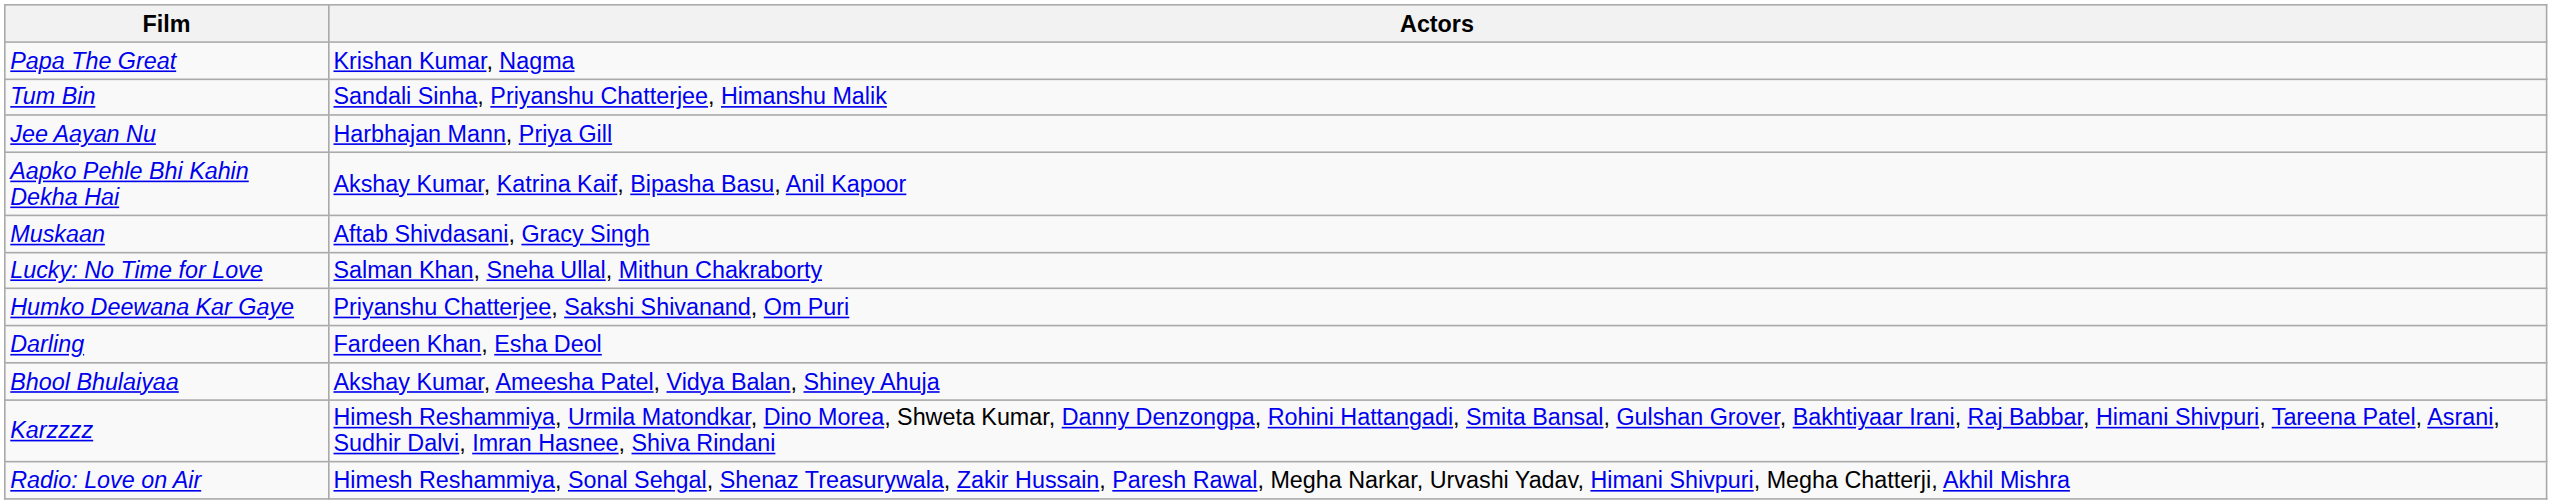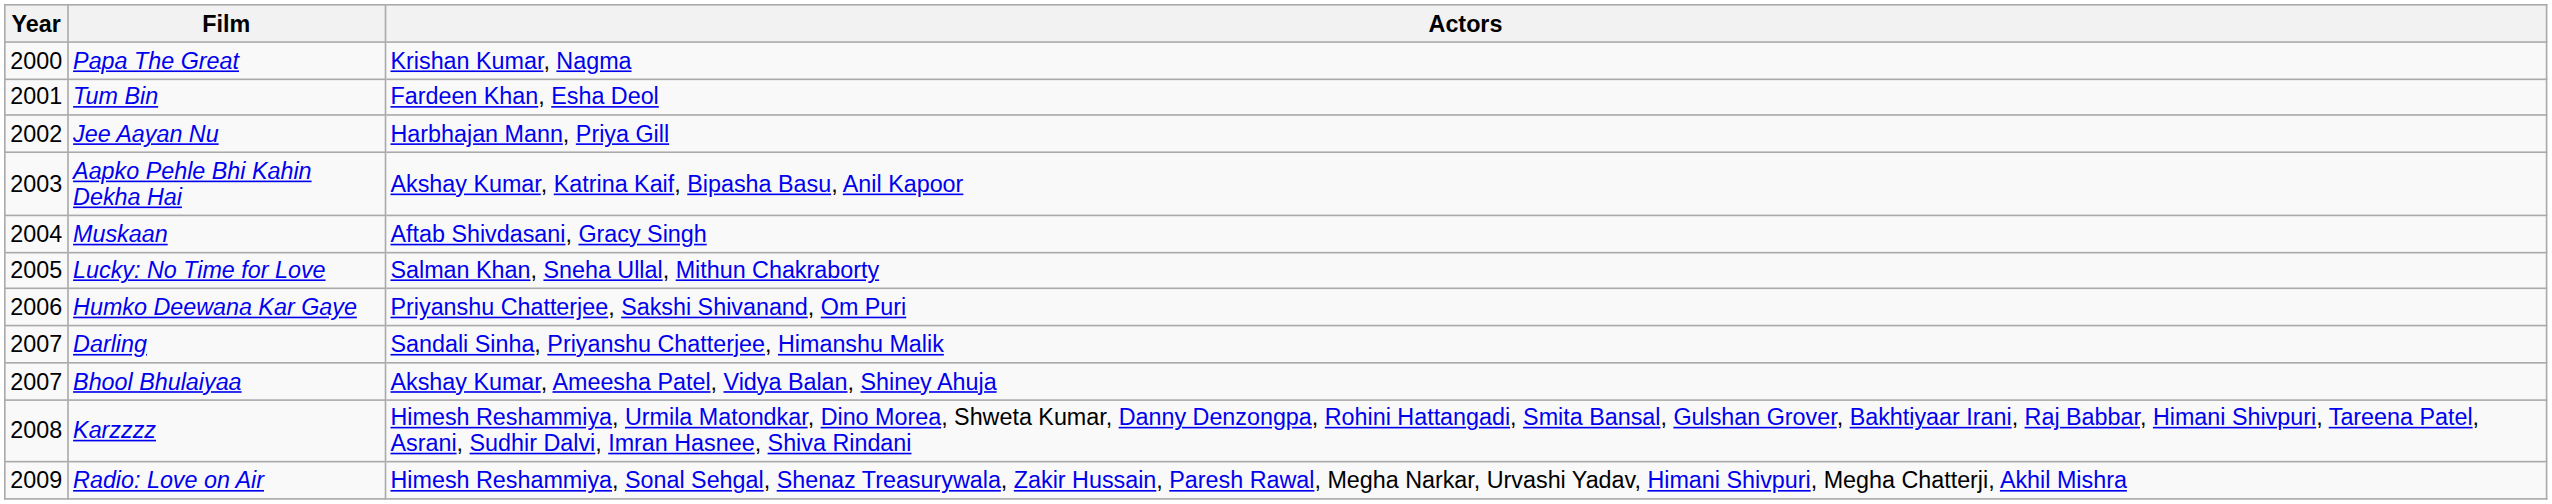 <table class="wikitable sortable" style="font-size:90%">
 <tr>
+<th>Year</th>
 <th>Film</th>
 <th>Actors</th>
 </tr>
 <tr>
+<td>2000</td>
 <td><em><a href='#'>Papa The Great</a></em></td>
 <td><a href='#'>Krishan Kumar</a>, <a href='#'>Nagma</a></td>
 </tr>
 <tr>
+<td>2001</td>
 <td><em><a href='#'>Tum Bin</a></em></td>
-<td><a href='#'>Sandali Sinha</a>, <a href='#'>Priyanshu Chatterjee</a>, <a href='#'>Himanshu Malik</a></td>
+<td><a href='#'>Fardeen Khan</a>, <a href='#'>Esha Deol</a></td>
 </tr>
 <tr>
+<td>2002</td>
 <td><em><a href='#'>Jee Aayan Nu</a></em></td>
 <td><a href='#'>Harbhajan Mann</a>, <a href='#'>Priya Gill</a></td>
 </tr>
 <tr>
+<td>2003</td>
 <td><em><a href='#'>Aapko Pehle Bhi Kahin Dekha Hai</a></em></td>
 <td><a href='#'>Akshay Kumar</a>, <a href='#'>Katrina Kaif</a>, <a href='#'>Bipasha Basu</a>, <a href='#'>Anil Kapoor</a></td>
 </tr>
 <tr>
+<td>2004</td>
 <td><em><a href='#'>Muskaan</a></em></td>
 <td><a href='#'>Aftab Shivdasani</a>, <a href='#'>Gracy Singh</a></td>
 </tr>
 <tr>
+<td>2005</td>
 <td><em><a href='#'>Lucky: No Time for Love</a></em></td>
 <td><a href='#'>Salman Khan</a>, <a href='#'>Sneha Ullal</a>, <a href='#'>Mithun Chakraborty</a></td>
 </tr>
 <tr>
+<td>2006</td>
 <td><em><a href='#'>Humko Deewana Kar Gaye</a></em></td>
 <td><a href='#'>Priyanshu Chatterjee</a>, <a href='#'>Sakshi Shivanand</a>, <a href='#'>Om Puri</a></td>
 </tr>
 <tr>
+<td>2007</td>
 <td><em><a href='#'>Darling</a></em></td>
-<td><a href='#'>Fardeen Khan</a>, <a href='#'>Esha Deol</a></td>
+<td><a href='#'>Sandali Sinha</a>, <a href='#'>Priyanshu Chatterjee</a>, <a href='#'>Himanshu Malik</a></td>
 </tr>
 <tr>
+<td>2007</td>
 <td><em><a href='#'>Bhool Bhulaiyaa</a></em></td>
 <td><a href='#'>Akshay Kumar</a>, <a href='#'>Ameesha Patel</a>, <a href='#'>Vidya Balan</a>, <a href='#'>Shiney Ahuja</a></td>
 </tr>
 <tr>
+<td>2008</td>
 <td><em><a href='#'>Karzzzz</a></em></td>
 <td><a href='#'>Himesh Reshammiya</a>, <a href='#'>Urmila Matondkar</a>, <a href='#'>Dino Morea</a>, Shweta Kumar, <a href='#'>Danny Denzongpa</a>, <a href='#'>Rohini Hattangadi</a>, <a href='#'>Smita Bansal</a>, <a href='#'>Gulshan Grover</a>, <a href='#'>Bakhtiyaar Irani</a>, <a href='#'>Raj Babbar</a>, <a href='#'>Himani Shivpuri</a>, <a href='#'>Tareena Patel</a>, <a href='#'>Asrani</a>, <a href='#'>Sudhir Dalvi</a>, <a href='#'>Imran Hasnee</a>, <a href='#'>Shiva Rindani</a></td>
 </tr>
 <tr>
+<td>2009</td>
 <td><em><a href='#'>Radio: Love on Air</a></em></td>
 <td><a href='#'>Himesh Reshammiya</a>, <a href='#'>Sonal Sehgal</a>, <a href='#'>Shenaz Treasurywala</a>, <a href='#'>Zakir Hussain</a>, <a href='#'>Paresh Rawal</a>, Megha Narkar, Urvashi Yadav, <a href='#'>Himani Shivpuri</a>, Megha Chatterji, <a href='#'>Akhil Mishra</a></td>
 </tr>
 </table>
